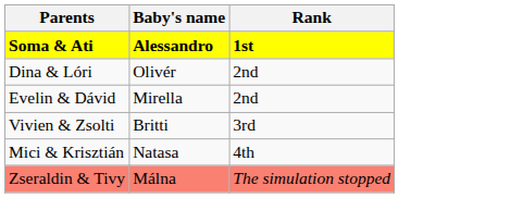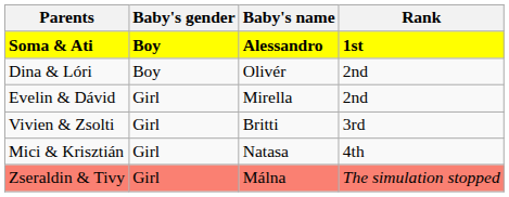 <table class="wikitable">
 <tr>
 <th>Parents</th>
+<th>Baby's gender</th>
 <th>Baby's name</th>
 <th>Rank</th>
 </tr>
 <tr>
 <td style="background:yellow;"><strong>Soma & Ati</strong></td>
+<td style="background:yellow;"><strong>Boy</strong></td>
 <td style="background:yellow;"><strong>Alessandro</strong></td>
 <td style="background:yellow;"><strong>1st</strong></td>
 </tr>
 <tr>
 <td>Dina & Lóri</td>
+<td>Boy</td>
 <td>Olivér</td>
 <td>2nd</td>
 </tr>
 <tr>
 <td>Evelin & Dávid</td>
+<td>Girl</td>
 <td>Mirella</td>
 <td>2nd</td>
 </tr>
 <tr>
 <td>Vivien & Zsolti</td>
+<td>Girl</td>
 <td>Britti</td>
 <td>3rd</td>
 </tr>
 <tr>
 <td>Mici & Krisztián</td>
+<td>Girl</td>
 <td>Natasa</td>
 <td>4th</td>
 </tr>
 <tr>
 <td style="background:salmon">Zseraldin & Tivy</td>
+<td style="background:salmon">Girl</td>
 <td style="background:salmon">Málna</td>
 <td style="background:salmon;"><em>The simulation stopped</em></td>
 </tr>
 </table>
